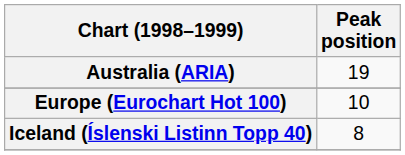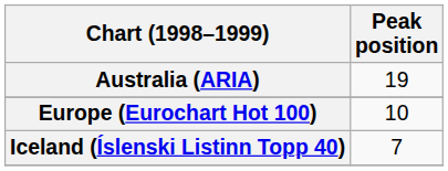 <table class="wikitable sortable plainrowheaders" style="text-align:center">
 <tr>
 <th>Chart (1998–1999)</th>
 <th>Peak<br>position</th>
 </tr>
 <tr>
 <th scope="row">Australia (<a href='#'>ARIA</a>)</th>
 <td>19</td>
 </tr>
 <tr>
 </tr>
 <tr>
 </tr>
 <tr>
 <th scope="row">Europe (<a href='#'>Eurochart Hot 100</a>)</th>
 <td>10</td>
 </tr>
 <tr>
 <th scope="row">Iceland (<a href='#'>Íslenski Listinn Topp 40</a>)</th>
-<td>8</td>
+<td>7</td>
 </tr>
 <tr>
 </tr>
 <tr>
 </tr>
 <tr>
 </tr>
 <tr>
 </tr>
 <tr>
 </tr>
 <tr>
 </tr>
 <tr>
 </tr>
 </table>
